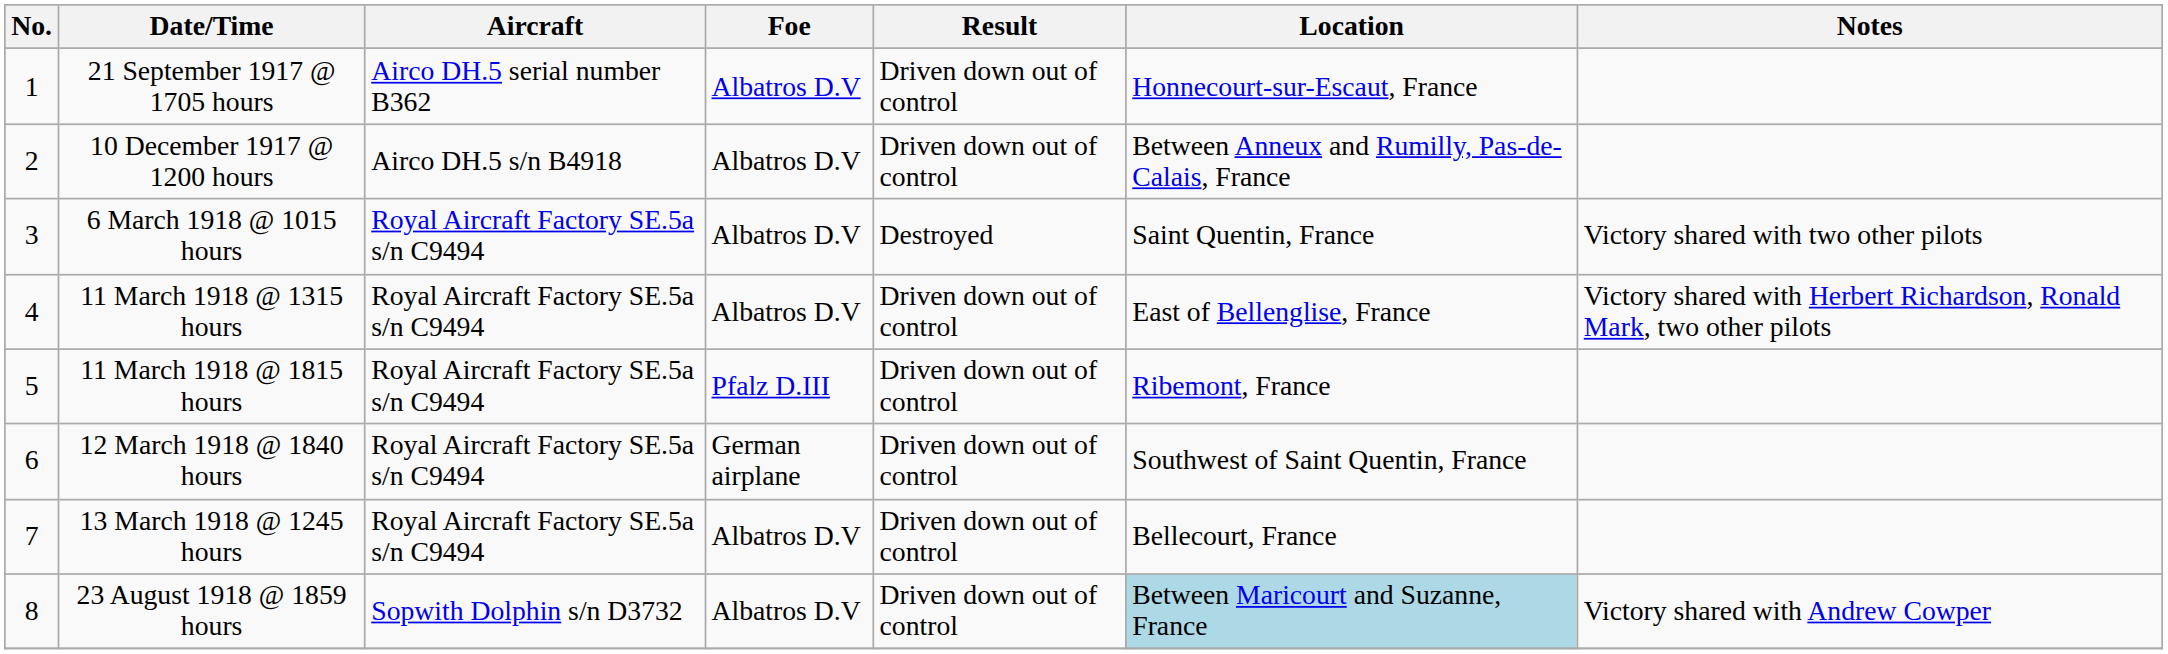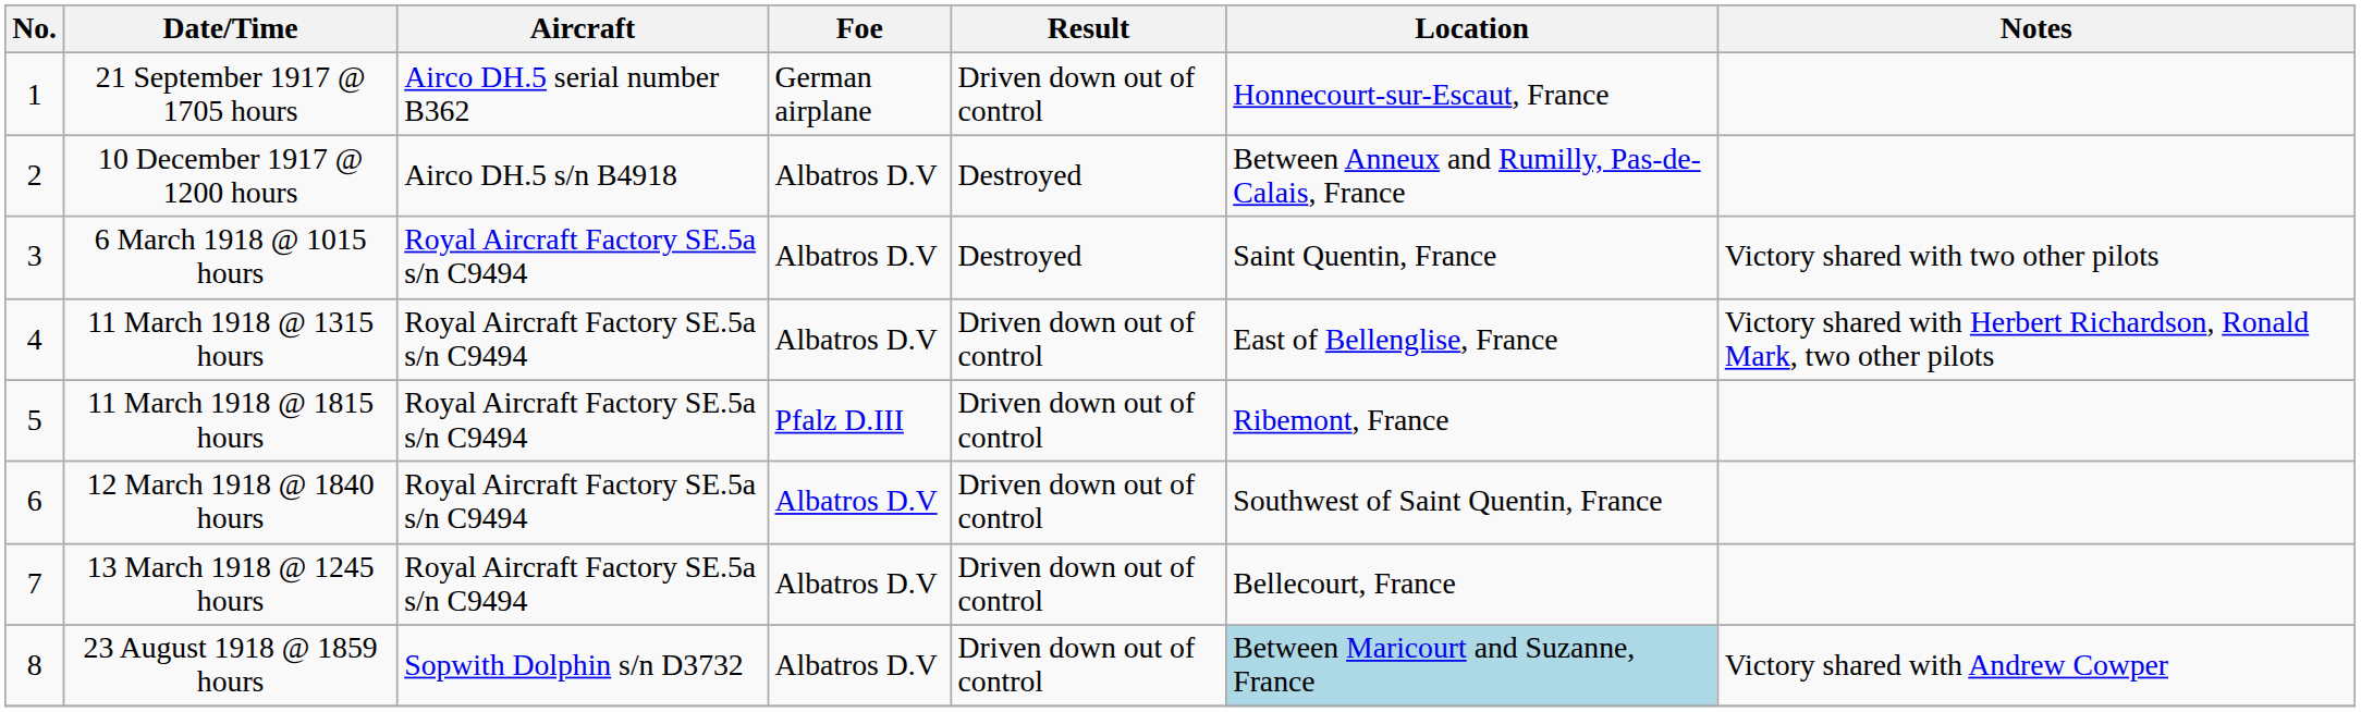 <table class="wikitable">
 <tr>
 <th>No.</th>
 <th>Date/Time</th>
 <th>Aircraft</th>
 <th>Foe</th>
 <th>Result</th>
 <th>Location</th>
 <th>Notes</th>
 </tr>
 <tr>
 <td align="center">1</td>
 <td align="center">21 September 1917 @ 1705 hours</td>
 <td><a href='#'>Airco DH.5</a> serial number B362</td>
-<td><a href='#'>Albatros D.V</a></td>
+<td>German airplane</td>
 <td>Driven down out of control</td>
 <td><a href='#'>Honnecourt-sur-Escaut</a>, France</td>
 <td></td>
 </tr>
 <tr>
 <td align="center">2</td>
 <td align="center">10 December 1917 @ 1200 hours</td>
 <td>Airco DH.5 s/n B4918</td>
 <td>Albatros D.V</td>
-<td>Driven down out of control</td>
+<td>Destroyed</td>
 <td>Between <a href='#'>Anneux</a> and <a href='#'>Rumilly, Pas-de-Calais</a>, France</td>
 <td></td>
 </tr>
 <tr>
 <td align="center">3</td>
 <td align="center">6 March 1918 @ 1015 hours</td>
 <td><a href='#'>Royal Aircraft Factory SE.5a</a> s/n C9494</td>
 <td>Albatros D.V</td>
 <td>Destroyed</td>
 <td>Saint Quentin, France</td>
 <td>Victory shared with two other pilots</td>
 </tr>
 <tr>
 <td align="center">4</td>
 <td align="center">11 March 1918 @ 1315 hours</td>
 <td>Royal Aircraft Factory SE.5a s/n C9494</td>
 <td>Albatros D.V</td>
 <td>Driven down out of control</td>
 <td>East of <a href='#'>Bellenglise</a>, France</td>
 <td>Victory shared with <a href='#'>Herbert Richardson</a>, <a href='#'>Ronald Mark</a>, two other pilots</td>
 </tr>
 <tr>
 <td align="center">5</td>
 <td align="center">11 March 1918 @ 1815 hours</td>
 <td>Royal Aircraft Factory SE.5a s/n C9494</td>
 <td><a href='#'>Pfalz D.III</a></td>
 <td>Driven down out of control</td>
 <td><a href='#'>Ribemont</a>, France</td>
 <td></td>
 </tr>
 <tr>
 <td align="center">6</td>
 <td align="center">12 March 1918 @ 1840 hours</td>
 <td>Royal Aircraft Factory SE.5a s/n C9494</td>
-<td>German airplane</td>
+<td><a href='#'>Albatros D.V</a></td>
 <td>Driven down out of control</td>
 <td>Southwest of Saint Quentin, France</td>
 <td></td>
 </tr>
 <tr>
 <td align="center">7</td>
 <td align="center">13 March 1918 @ 1245 hours</td>
 <td>Royal Aircraft Factory SE.5a s/n C9494</td>
 <td>Albatros D.V</td>
 <td>Driven down out of control</td>
 <td>Bellecourt, France</td>
 <td></td>
 </tr>
 <tr>
 <td align="center">8</td>
 <td align="center">23 August 1918 @ 1859 hours</td>
 <td><a href='#'>Sopwith Dolphin</a> s/n D3732</td>
 <td>Albatros D.V</td>
 <td>Driven down out of control</td>
 <td style="background: lightblue;">Between <a href='#'>Maricourt</a> and Suzanne, France</td>
 <td>Victory shared with <a href='#'>Andrew Cowper</a></td>
 </tr>
 <tr>
 </tr>
 </table>
